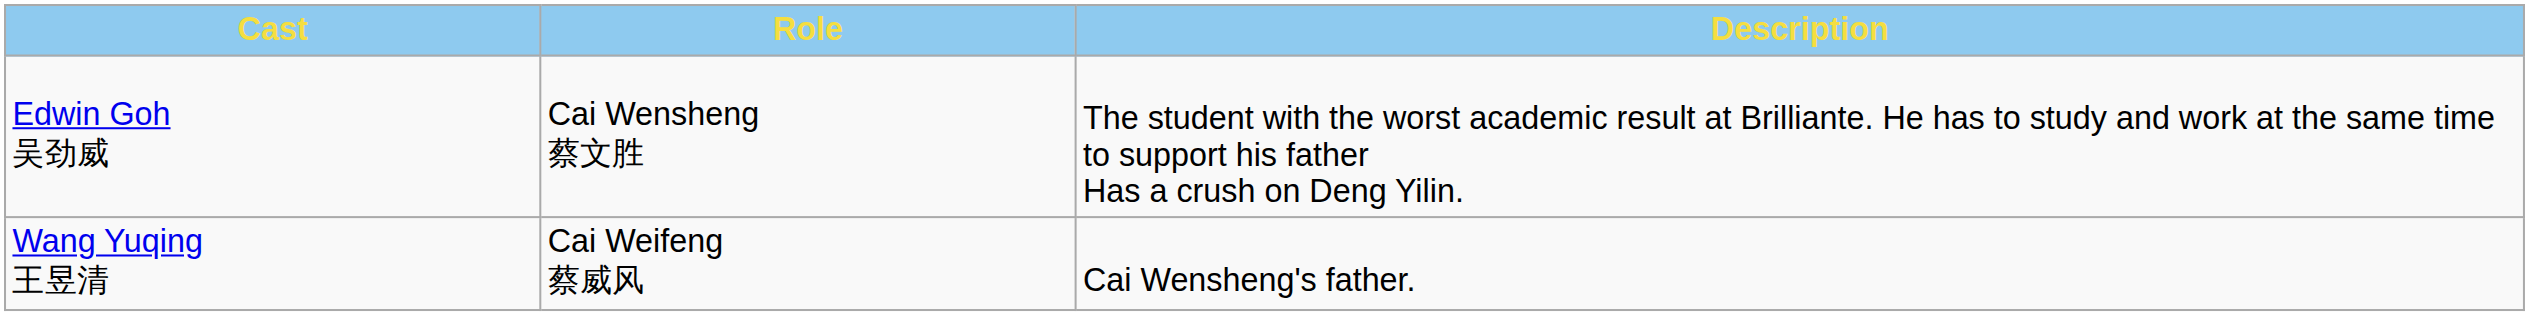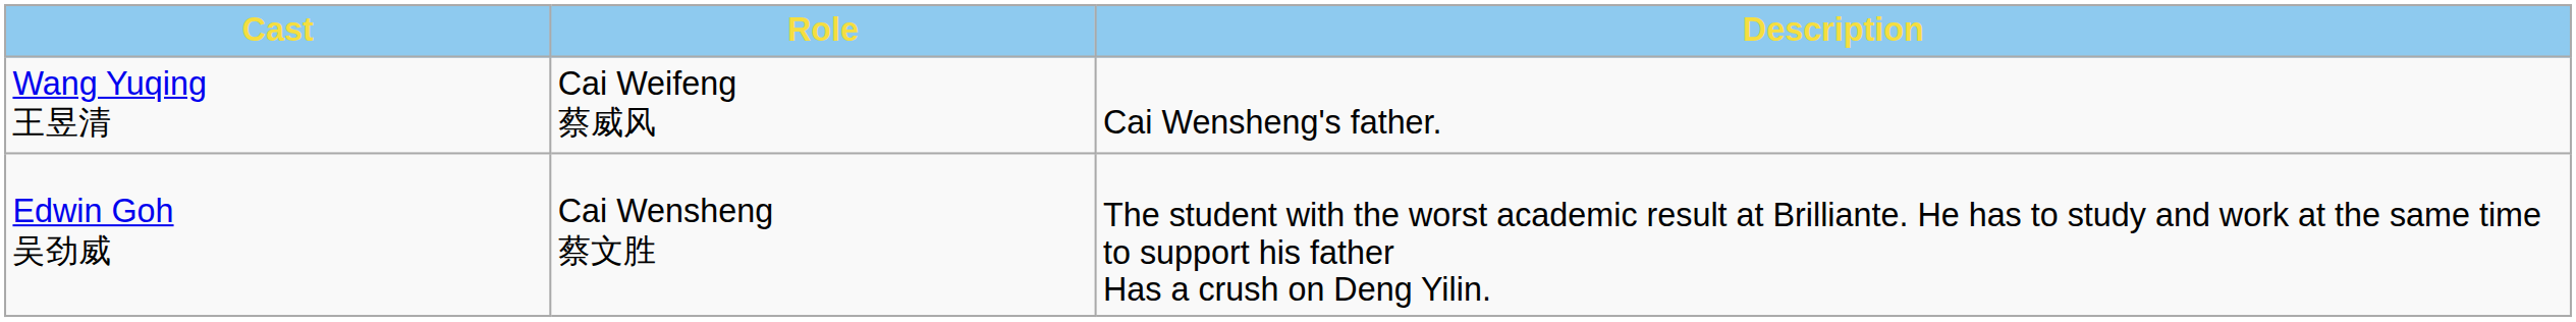 <table class="wikitable">
 <tr>
 <th style="background:#8ecaef; color:#f5de40; width:17%">Cast</th>
 <th style="background:#8ecaef; color:#f5de40; width:17%">Role</th>
 <th style="background:#8ecaef; color:#f5de40; width:46%">Description</th>
 </tr>
 <tr>
+<td><a href='#'>Wang Yuqing</a> <br> 王昱清</td>
+<td>Cai Weifeng <br> 蔡威风</td>
+<td><br>Cai Wensheng's father.</td>
+</tr>
+<tr>
 <td><a href='#'>Edwin Goh</a> <br> 吴劲威</td>
 <td>Cai Wensheng <br> 蔡文胜</td>
 <td><br>The student with the worst academic result at Brilliante. He has to study and work at the same time to support his father <br> Has a crush on Deng Yilin.</td>
 </tr>
-<tr>
-<td><a href='#'>Wang Yuqing</a> <br> 王昱清</td>
-<td>Cai Weifeng <br> 蔡威风</td>
-<td><br>Cai Wensheng's father.</td>
-</tr>
 </table>
